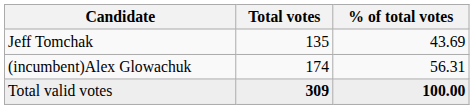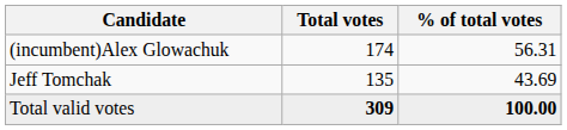 <table class="wikitable" width="475">
 <tr>
 <th align="left">Candidate</th>
 <th align="right">Total votes</th>
 <th align="right">% of total votes</th>
 </tr>
 <tr>
+<td align="left">(incumbent)Alex Glowachuk</td>
+<td align="right">174</td>
+<td align="right">56.31</td>
+</tr>
+<tr>
 <td align="left">Jeff Tomchak</td>
 <td align="right">135</td>
 <td align="right">43.69</td>
-</tr>
-<tr>
-<td align="left">(incumbent)Alex Glowachuk</td>
-<td align="right">174</td>
-<td align="right">56.31</td>
 </tr>
 <tr bgcolor="#EEEEEE">
 <td align="left">Total valid votes</td>
 <td align="right"><strong>309</strong></td>
 <td align="right"><strong>100.00</strong></td>
 </tr>
 </table>
